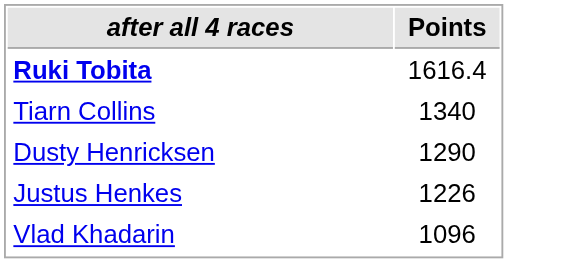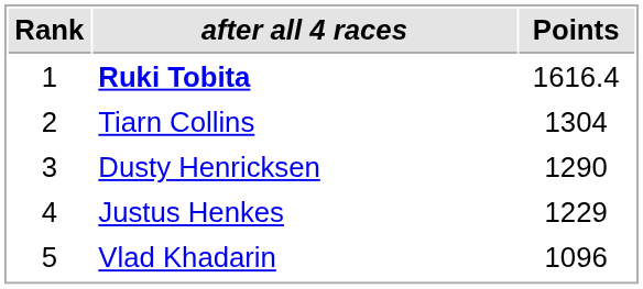 <table cellspacing="1" cellpadding="3" style="border:1px solid #aaa; font-size:86%;">
 <tr style="background:#e4e4e4;">
+<th style="border-bottom:1px solid #aaa; width:10px;">Rank</th>
 <th style="border-bottom:1px solid #aaa; width:200px;"><em>after all 4 races</em></th>
 <th style="border-bottom:1px solid #aaa; width:50px;">Points</th>
 </tr>
 <tr>
+<td align=center>1</td>
 <td><strong> <a href='#'>Ruki Tobita</a></strong></td>
 <td align=center>1616.4</td>
 </tr>
 <tr>
+<td align=center>2</td>
 <td> <a href='#'>Tiarn Collins</a></td>
-<td align=center>1340</td>
+<td align=center>1304</td>
 </tr>
 <tr>
+<td align=center>3</td>
 <td> <a href='#'>Dusty Henricksen</a></td>
 <td align=center>1290</td>
 </tr>
 <tr>
+<td align=center>4</td>
 <td> <a href='#'>Justus Henkes</a></td>
-<td align=center>1226</td>
+<td align=center>1229</td>
 </tr>
 <tr>
+<td align=center>5</td>
 <td> <a href='#'>Vlad Khadarin</a></td>
 <td align=center>1096</td>
 </tr>
 </table>
